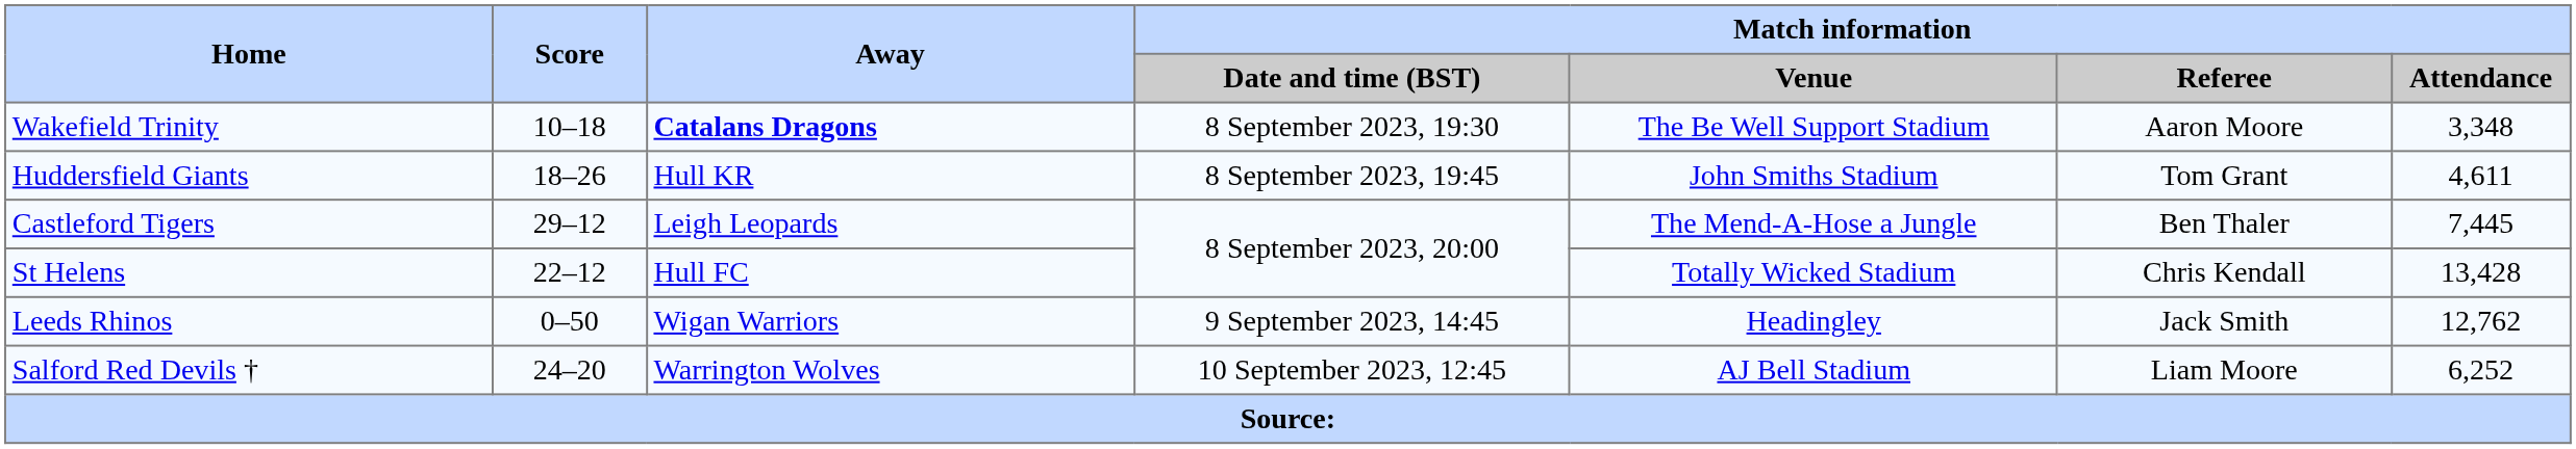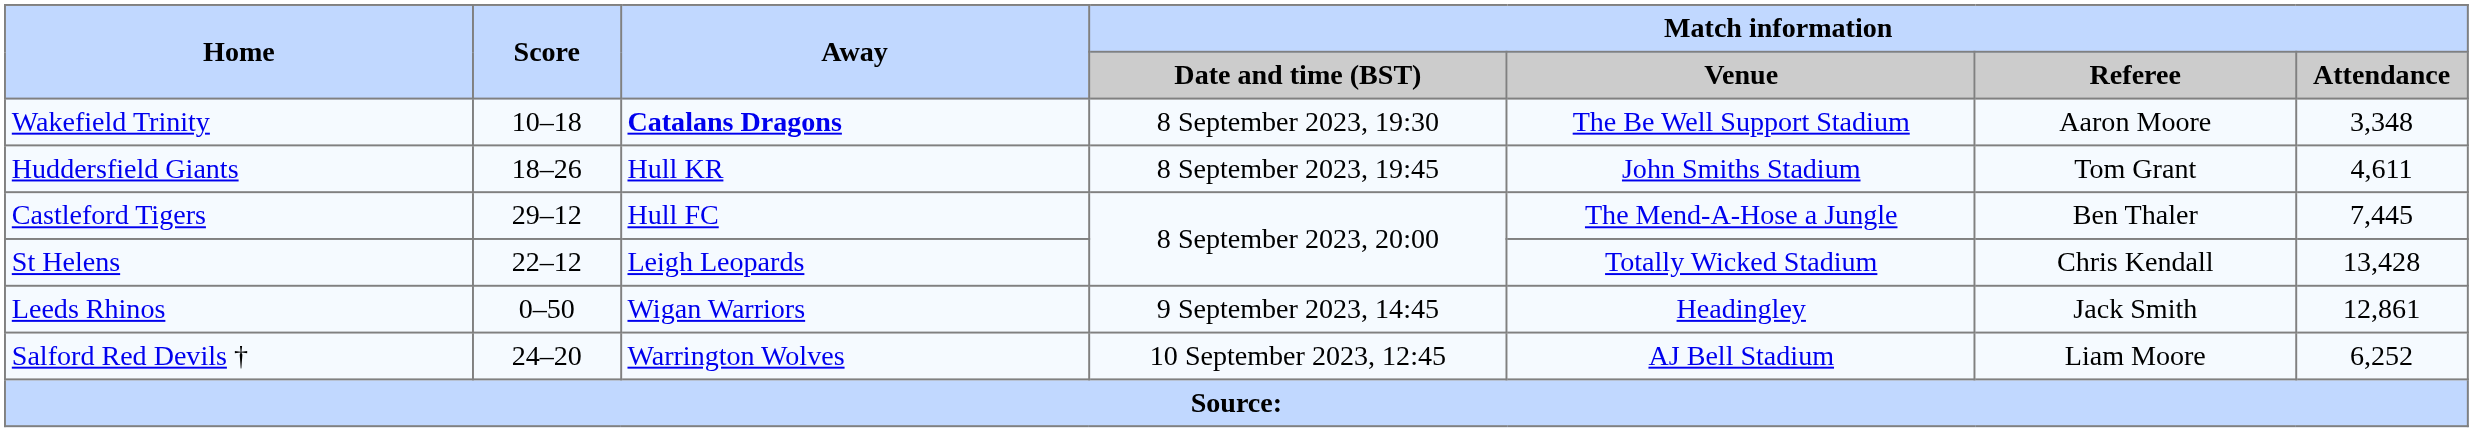 <table border=1 style="border-collapse:collapse; font-size:90%; text-align:center;" cellpadding=3 cellspacing=0 width=100%>
 <tr style="background:#C1D8ff;">
 <th scope="col" rowspan=2 width=19%>Home</th>
 <th scope="col" rowspan=2 width=6%>Score</th>
 <th scope="col" rowspan=2 width=19%>Away</th>
 <th colspan=4>Match information</th>
 </tr>
 <tr style="background:#CCCCCC;">
 <th scope="col" width=17%>Date and time (BST)</th>
 <th scope="col" width=19%>Venue</th>
 <th scope="col" width=13%>Referee</th>
 <th scope="col" width=7%>Attendance</th>
 </tr>
 <tr style="background:#F5FAFF;">
 <td style="text-align:left;"> <a href='#'>Wakefield Trinity</a></td>
 <td>10–18</td>
 <td style="text-align:left;"><strong> <a href='#'>Catalans Dragons</a></strong></td>
 <td>8 September 2023, 19:30</td>
 <td><a href='#'>The Be Well Support Stadium</a></td>
 <td>Aaron Moore</td>
 <td>3,348</td>
 </tr>
 <tr style="background:#F5FAFF;">
 <td style="text-align:left;"> <a href='#'>Huddersfield Giants</a></td>
 <td>18–26</td>
 <td style="text-align:left;"> <a href='#'>Hull KR</a></td>
 <td>8 September 2023, 19:45</td>
 <td><a href='#'>John Smiths Stadium</a></td>
 <td>Tom Grant</td>
 <td>4,611</td>
 </tr>
 <tr style="background:#F5FAFF;">
 <td style="text-align:left;"> <a href='#'>Castleford Tigers</a></td>
 <td>29–12</td>
-<td style="text-align:left;"> <a href='#'>Leigh Leopards</a></td>
+<td style="text-align:left;"> <a href='#'>Hull FC</a></td>
 <td Rowspan=2>8 September 2023, 20:00</td>
 <td><a href='#'>The Mend-A-Hose a Jungle</a></td>
 <td>Ben Thaler</td>
 <td>7,445</td>
 </tr>
 <tr style="background:#F5FAFF;">
 <td style="text-align:left;"> <a href='#'>St Helens</a></td>
 <td>22–12</td>
-<td style="text-align:left;"> <a href='#'>Hull FC</a></td>
+<td style="text-align:left;"> <a href='#'>Leigh Leopards</a></td>
 <td><a href='#'>Totally Wicked Stadium</a></td>
 <td>Chris Kendall</td>
 <td>13,428</td>
 </tr>
 <tr style="background:#F5FAFF;">
 <td style="text-align:left;"> <a href='#'>Leeds Rhinos</a></td>
 <td>0–50</td>
 <td style="text-align:left;"> <a href='#'>Wigan Warriors</a></td>
 <td>9 September 2023, 14:45</td>
 <td><a href='#'>Headingley</a></td>
 <td>Jack Smith</td>
-<td>12,762</td>
+<td>12,861</td>
 </tr>
 <tr style="background:#F5FAFF;">
 <td style="text-align:left;"> <a href='#'>Salford Red Devils</a> †</td>
 <td>24–20</td>
 <td style="text-align:left;"> <a href='#'>Warrington Wolves</a></td>
 <td>10 September 2023, 12:45</td>
 <td><a href='#'>AJ Bell Stadium</a></td>
 <td>Liam Moore</td>
 <td>6,252</td>
 </tr>
 <tr style="background:#c1d8ff;">
 <th colspan=7>Source:</th>
 </tr>
 </table>
